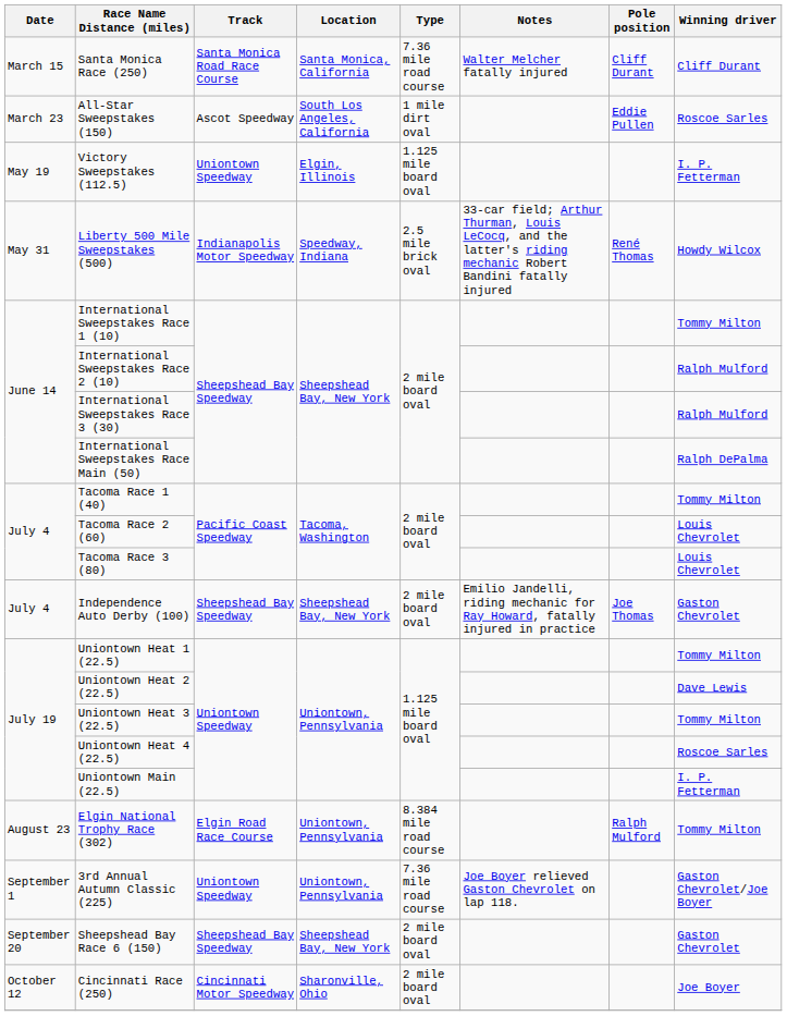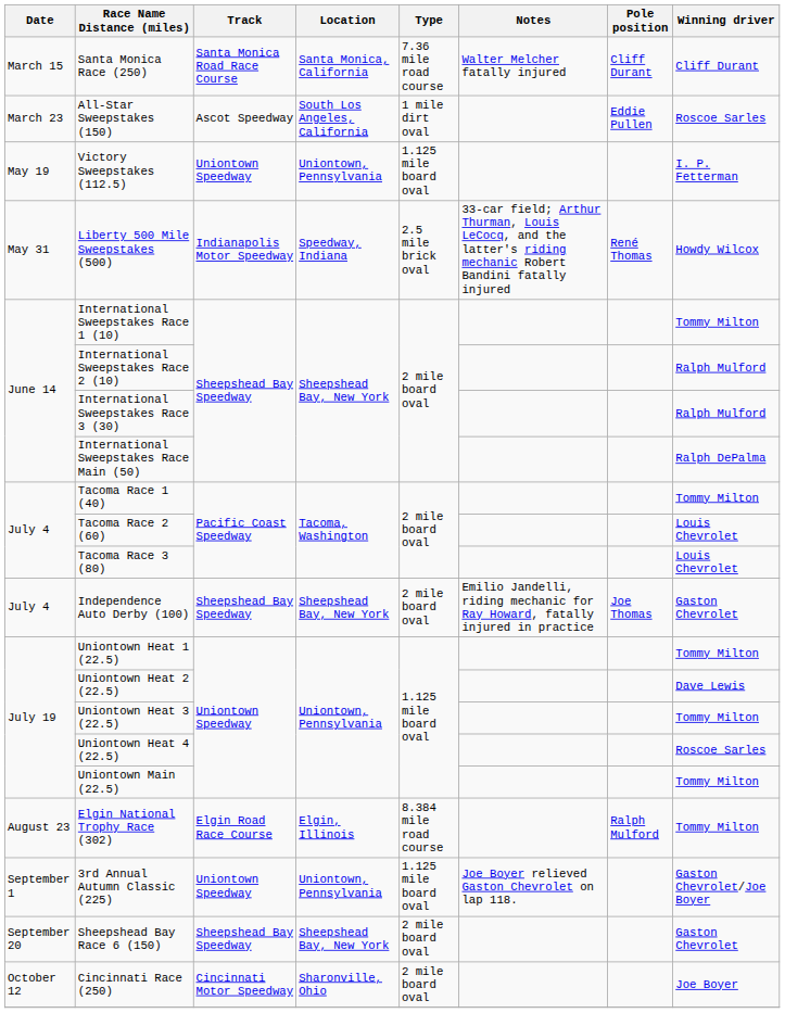 <table class="wikitable">
 <tr>
 <th>Date</th>
 <th>Race Name<br>Distance (miles)</th>
 <th>Track</th>
 <th>Location</th>
 <th>Type</th>
 <th>Notes</th>
 <th>Pole position</th>
 <th>Winning driver</th>
 </tr>
 <tr>
 <td>March 15</td>
 <td>Santa Monica Race (250)</td>
 <td><a href='#'>Santa Monica Road Race Course</a></td>
 <td><a href='#'>Santa Monica, California</a></td>
 <td>7.36 mile road course</td>
 <td><a href='#'>Walter Melcher</a> fatally injured</td>
 <td><a href='#'>Cliff Durant</a></td>
 <td><a href='#'>Cliff Durant</a></td>
 </tr>
 <tr>
 <td>March 23</td>
 <td>All-Star Sweepstakes (150)</td>
 <td>Ascot Speedway</td>
 <td><a href='#'>South Los Angeles, California</a></td>
 <td>1 mile dirt oval</td>
 <td></td>
 <td><a href='#'>Eddie Pullen</a></td>
 <td><a href='#'>Roscoe Sarles</a></td>
 </tr>
 <tr>
 <td>May 19</td>
 <td>Victory Sweepstakes (112.5)</td>
 <td><a href='#'>Uniontown Speedway</a></td>
-<td><a href='#'>Elgin, Illinois</a></td>
+<td><a href='#'>Uniontown, Pennsylvania</a></td>
 <td>1.125 mile board oval</td>
 <td></td>
 <td></td>
 <td><a href='#'>I. P. Fetterman</a></td>
 </tr>
 <tr>
 <td>May 31</td>
 <td><a href='#'>Liberty 500 Mile Sweepstakes</a> (500)</td>
 <td><a href='#'>Indianapolis Motor Speedway</a></td>
 <td><a href='#'>Speedway, Indiana</a></td>
 <td>2.5 mile brick oval</td>
 <td>33-car field; <a href='#'>Arthur Thurman</a>, <a href='#'>Louis LeCocq</a>, and the latter's <a href='#'>riding mechanic</a> Robert Bandini fatally injured</td>
 <td><a href='#'>René Thomas</a></td>
 <td><a href='#'>Howdy Wilcox</a></td>
 </tr>
 <tr>
 <td rowspan=4>June 14</td>
 <td>International Sweepstakes Race 1 (10)</td>
 <td rowspan=4><a href='#'>Sheepshead Bay Speedway</a></td>
 <td rowspan=4><a href='#'>Sheepshead Bay, New York</a></td>
 <td rowspan=4>2 mile board oval</td>
 <td></td>
 <td></td>
 <td><a href='#'>Tommy Milton</a></td>
 </tr>
 <tr>
 <td>International Sweepstakes Race 2 (10)</td>
 <td></td>
 <td></td>
 <td><a href='#'>Ralph Mulford</a></td>
 </tr>
 <tr>
 <td>International Sweepstakes Race 3 (30)</td>
 <td></td>
 <td></td>
 <td><a href='#'>Ralph Mulford</a></td>
 </tr>
 <tr>
 <td>International Sweepstakes Race Main (50)</td>
 <td></td>
 <td></td>
 <td><a href='#'>Ralph DePalma</a></td>
 </tr>
 <tr>
 <td rowspan=3>July 4</td>
 <td>Tacoma Race 1 (40)</td>
 <td rowspan=3><a href='#'>Pacific Coast Speedway</a></td>
 <td rowspan=3><a href='#'>Tacoma, Washington</a></td>
 <td rowspan=3>2 mile board oval</td>
 <td></td>
 <td></td>
 <td><a href='#'>Tommy Milton</a></td>
 </tr>
 <tr>
 <td>Tacoma Race 2 (60)</td>
 <td></td>
 <td></td>
 <td><a href='#'>Louis Chevrolet</a></td>
 </tr>
 <tr>
 <td>Tacoma Race 3 (80)</td>
 <td></td>
 <td></td>
 <td><a href='#'>Louis Chevrolet</a></td>
 </tr>
 <tr>
 <td>July 4</td>
 <td>Independence Auto Derby (100)</td>
 <td><a href='#'>Sheepshead Bay Speedway</a></td>
 <td><a href='#'>Sheepshead Bay, New York</a></td>
 <td>2 mile board oval</td>
 <td>Emilio Jandelli, riding mechanic for <a href='#'>Ray Howard</a>, fatally injured in practice</td>
 <td><a href='#'>Joe Thomas</a></td>
 <td><a href='#'>Gaston Chevrolet</a></td>
 </tr>
 <tr>
 <td rowspan=5>July 19</td>
 <td>Uniontown Heat 1 (22.5)</td>
 <td rowspan=5><a href='#'>Uniontown Speedway</a></td>
 <td rowspan=5><a href='#'>Uniontown, Pennsylvania</a></td>
 <td rowspan=5>1.125 mile board oval</td>
 <td></td>
 <td></td>
 <td><a href='#'>Tommy Milton</a></td>
 </tr>
 <tr>
 <td>Uniontown Heat 2 (22.5)</td>
 <td></td>
 <td></td>
 <td><a href='#'>Dave Lewis</a></td>
 </tr>
 <tr>
 <td>Uniontown Heat 3 (22.5)</td>
 <td></td>
 <td></td>
 <td><a href='#'>Tommy Milton</a></td>
 </tr>
 <tr>
 <td>Uniontown Heat 4 (22.5)</td>
 <td></td>
 <td></td>
 <td><a href='#'>Roscoe Sarles</a></td>
 </tr>
 <tr>
 <td>Uniontown Main (22.5)</td>
 <td></td>
 <td></td>
-<td><a href='#'>I. P. Fetterman</a></td>
+<td><a href='#'>Tommy Milton</a></td>
 </tr>
 <tr>
 <td>August 23</td>
 <td><a href='#'>Elgin National Trophy Race</a> (302)</td>
 <td><a href='#'>Elgin Road Race Course</a></td>
-<td><a href='#'>Uniontown, Pennsylvania</a></td>
+<td><a href='#'>Elgin, Illinois</a></td>
 <td>8.384 mile road course</td>
 <td></td>
 <td><a href='#'>Ralph Mulford</a></td>
 <td><a href='#'>Tommy Milton</a></td>
 </tr>
 <tr>
 <td>September 1</td>
 <td>3rd Annual Autumn Classic (225)</td>
 <td><a href='#'>Uniontown Speedway</a></td>
 <td><a href='#'>Uniontown, Pennsylvania</a></td>
-<td>7.36 mile road course</td>
+<td>1.125 mile board oval</td>
 <td><a href='#'>Joe Boyer</a> relieved <a href='#'>Gaston Chevrolet</a> on lap 118.</td>
 <td></td>
 <td><a href='#'>Gaston Chevrolet</a>/<a href='#'>Joe Boyer</a></td>
 </tr>
 <tr>
 <td>September 20</td>
 <td>Sheepshead Bay Race 6 (150)</td>
 <td><a href='#'>Sheepshead Bay Speedway</a></td>
 <td><a href='#'>Sheepshead Bay, New York</a></td>
 <td>2 mile board oval</td>
 <td></td>
 <td></td>
 <td><a href='#'>Gaston Chevrolet</a></td>
 </tr>
 <tr>
 <td>October 12</td>
 <td>Cincinnati Race (250)</td>
 <td><a href='#'>Cincinnati Motor Speedway</a></td>
 <td><a href='#'>Sharonville, Ohio</a></td>
 <td>2 mile board oval</td>
 <td></td>
 <td></td>
 <td><a href='#'>Joe Boyer</a></td>
 </tr>
 <tr>
 </tr>
 </table>
